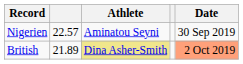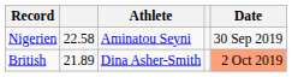 <table class="wikitable">
 <tr>
 <th>Record</th>
 <th></th>
 <th>Athlete</th>
 <th></th>
 <th>Date</th>
 </tr>
 <tr>
 <td><a href='#'>Nigerien</a></td>
-<td>22.57</td>
+<td>22.58</td>
 <td><a href='#'>Aminatou Seyni</a></td>
 <td></td>
 <td align=right>30 Sep 2019</td>
 </tr>
 <tr>
 <td><a href='#'>British</a></td>
 <td>21.89</td>
-<td style="background: khaki;"><a href='#'>Dina Asher-Smith</a></td>
+<td><a href='#'>Dina Asher-Smith</a></td>
 <td></td>
 <td align=right style="background: lightsalmon;">2 Oct 2019</td>
 </tr>
 </table>
